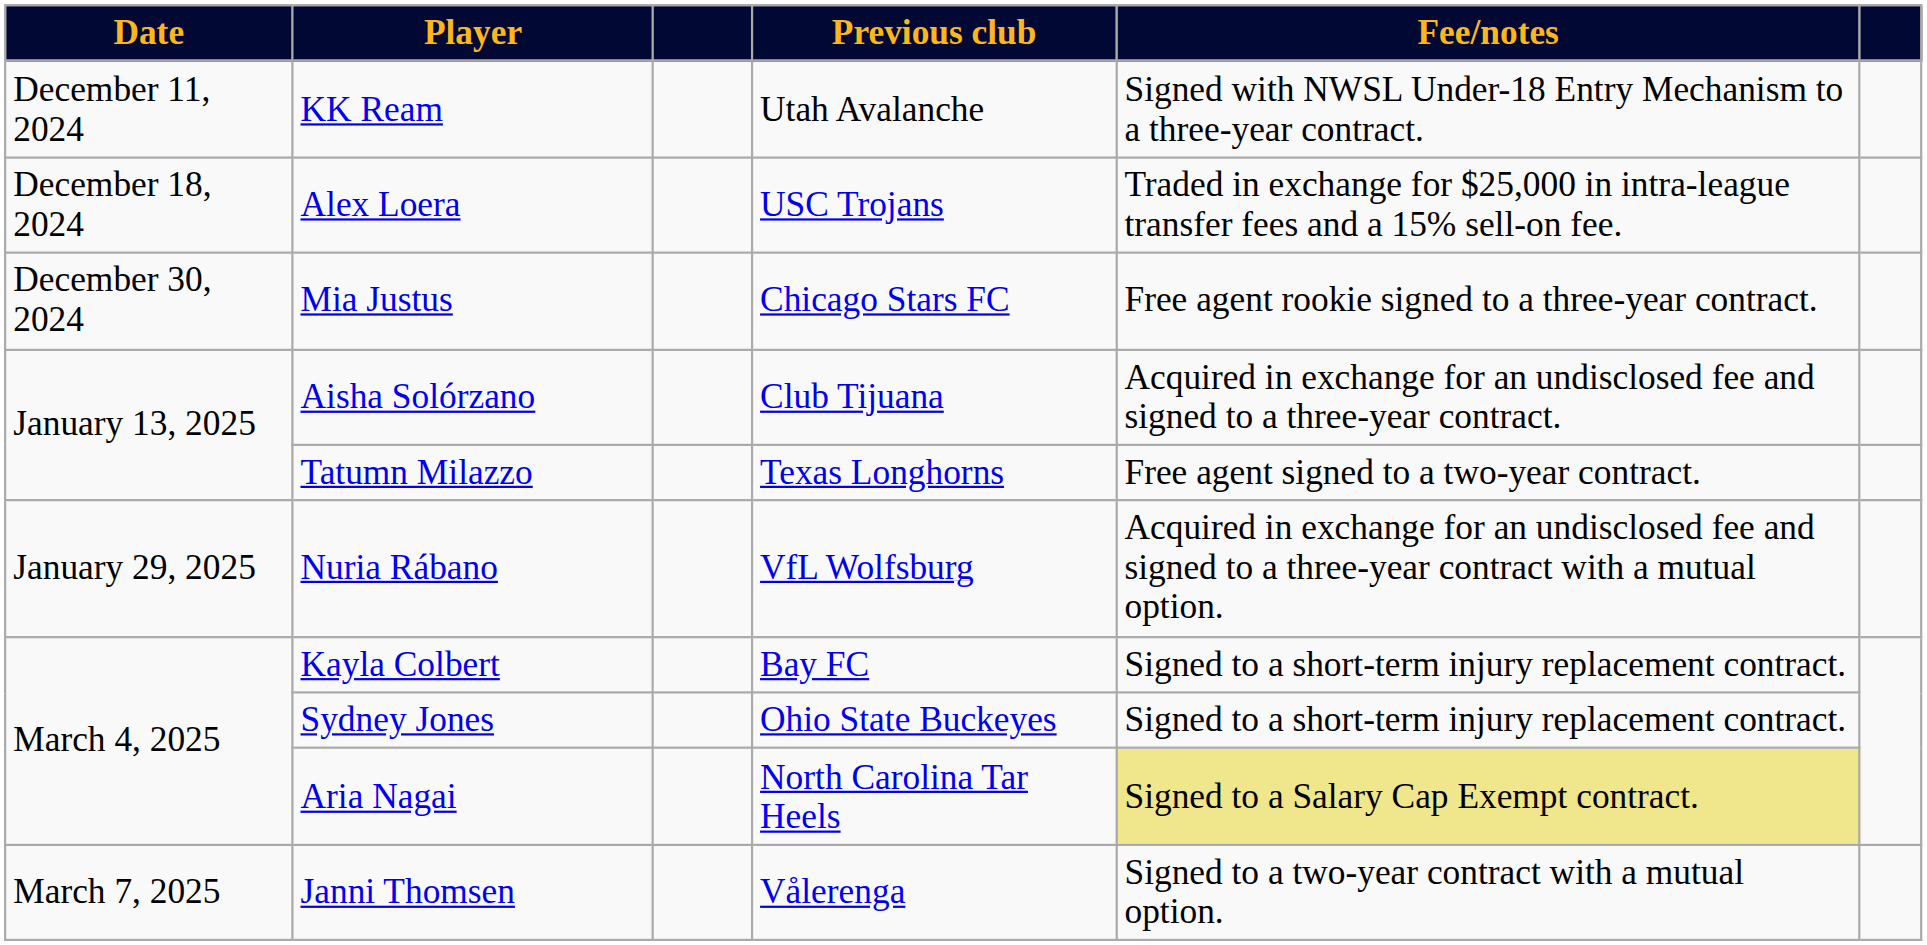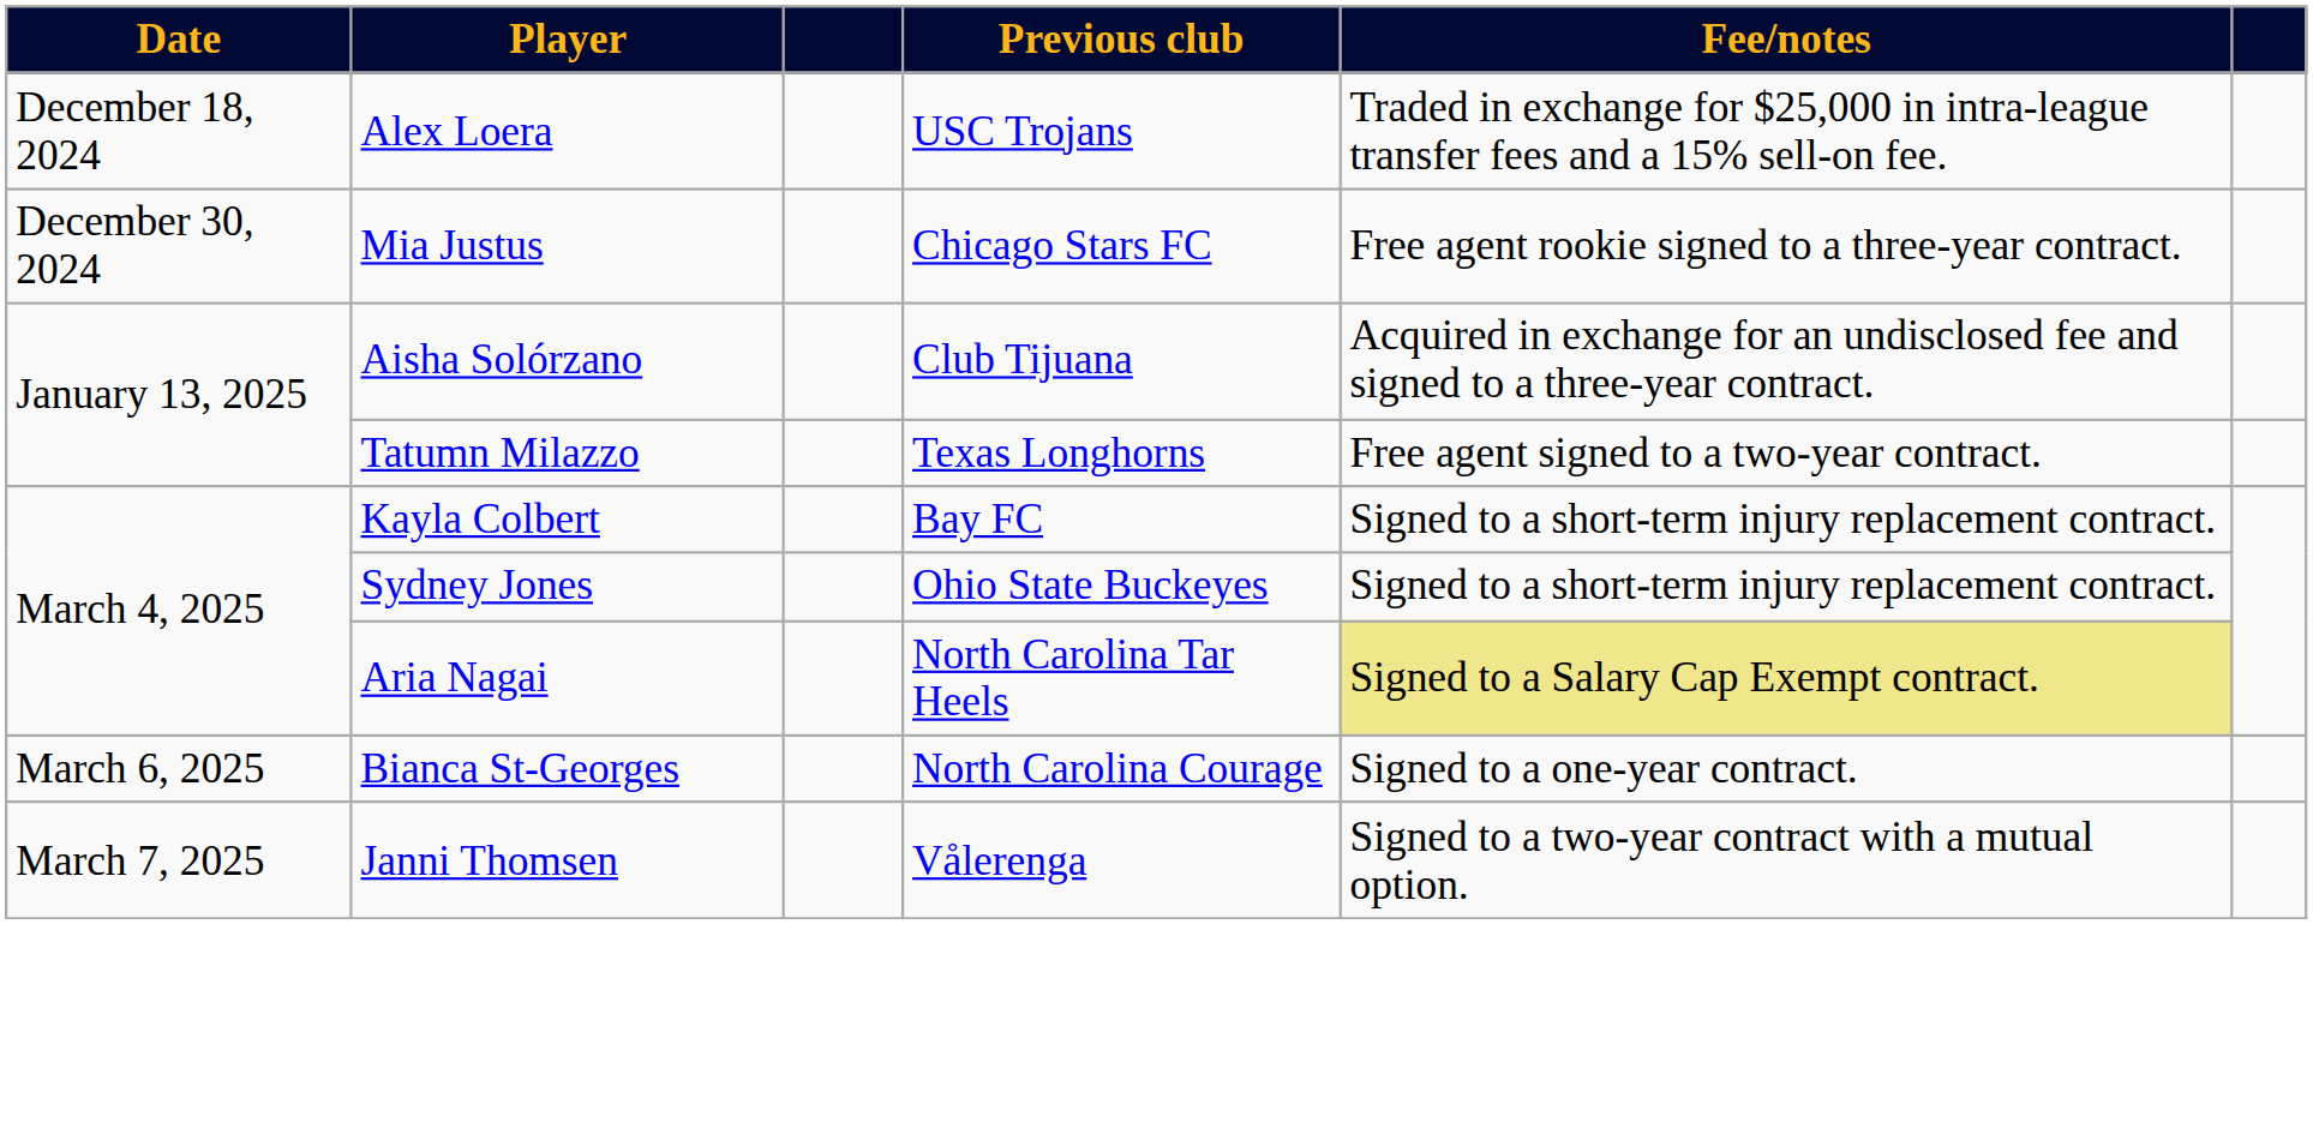 <table class="wikitable sortable">
 <tr>
 <th style="background:#000833; color:#FDB71A; width:150px;" scope="col" data-sort-type="date">Date</th>
 <th style="background:#000833; color:#FDB71A; width:200px;" scope="col">Player</th>
 <th style="background:#000833; color:#FDB71A; width:55px;" scope="col"></th>
 <th style="background:#000833; color:#FDB71A; width:200px;" scope="col">Previous club</th>
 <th style="background:#000833; color:#FDB71A; width:450px;" scope="col">Fee/notes</th>
 <th style="background:#000833; color:#FDB71A; width:30px;" scope="col"></th>
-</tr>
-<tr>
-<td>December 11, 2024</td>
-<td> <a href='#'>KK Ream</a></td>
-<td align="center"></td>
-<td> Utah Avalanche</td>
-<td>Signed with NWSL Under-18 Entry Mechanism to a three-year contract.</td>
-<td></td>
 </tr>
 <tr>
 <td>December 18, 2024</td>
 <td> <a href='#'>Alex Loera</a></td>
 <td></td>
 <td> <a href='#'>USC Trojans</a></td>
 <td>Traded in exchange for $25,000 in intra-league transfer fees and a 15% sell-on fee.</td>
 <td></td>
 </tr>
 <tr>
 <td>December 30, 2024</td>
 <td> <a href='#'>Mia Justus</a></td>
 <td></td>
 <td> <a href='#'>Chicago Stars FC</a></td>
 <td>Free agent rookie signed to a three-year contract.</td>
 <td></td>
 </tr>
 <tr>
 <td rowspan="2">January 13, 2025</td>
 <td> <a href='#'>Aisha Solórzano</a></td>
 <td></td>
 <td> <a href='#'>Club Tijuana</a></td>
 <td>Acquired in exchange for an undisclosed fee and signed to a three-year contract.</td>
 <td></td>
 </tr>
 <tr>
 <td> <a href='#'>Tatumn Milazzo</a></td>
 <td></td>
 <td> <a href='#'>Texas Longhorns</a></td>
 <td>Free agent signed to a two-year contract.</td>
 <td></td>
 </tr>
 <tr>
-<td>January 29, 2025</td>
-<td> <a href='#'>Nuria Rábano</a></td>
-<td></td>
-<td> <a href='#'>VfL Wolfsburg</a></td>
-<td>Acquired in exchange for an undisclosed fee and signed to a three-year contract with a mutual option.</td>
-<td></td>
-</tr>
-<tr>
 <td rowspan="3">March 4, 2025</td>
 <td> <a href='#'>Kayla Colbert</a></td>
 <td></td>
 <td> <a href='#'>Bay FC</a></td>
 <td>Signed to a short-term injury replacement contract.</td>
 <td rowspan="3"></td>
 </tr>
 <tr>
 <td> <a href='#'>Sydney Jones</a></td>
 <td></td>
 <td> <a href='#'>Ohio State Buckeyes</a></td>
 <td>Signed to a short-term injury replacement contract.</td>
 </tr>
 <tr>
 <td> <a href='#'>Aria Nagai</a></td>
 <td></td>
 <td> <a href='#'>North Carolina Tar Heels</a></td>
 <td style="background: khaki;">Signed to a Salary Cap Exempt contract.</td>
 </tr>
 <tr>
+<td>March 6, 2025</td>
+<td> <a href='#'>Bianca St-Georges</a></td>
+<td></td>
+<td> <a href='#'>North Carolina Courage</a></td>
+<td>Signed to a one-year contract.</td>
+<td></td>
+</tr>
+<tr>
 <td>March 7, 2025</td>
 <td> <a href='#'>Janni Thomsen</a></td>
 <td></td>
 <td> <a href='#'>Vålerenga</a></td>
 <td>Signed to a two-year contract with a mutual option.</td>
 <td></td>
 </tr>
 </table>
